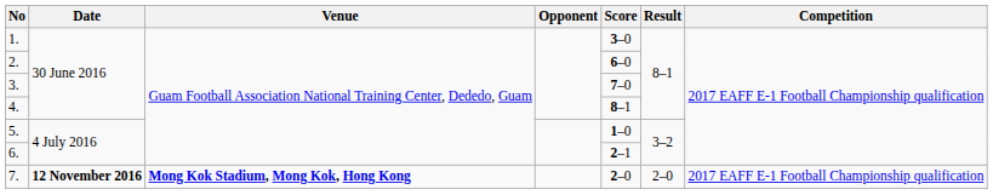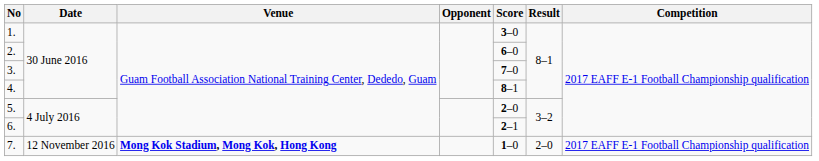 <table class="wikitable" style="font-size:85%;">
 <tr>
 <th>No</th>
 <th>Date</th>
 <th>Venue</th>
 <th>Opponent</th>
 <th>Score</th>
 <th>Result</th>
 <th>Competition</th>
 </tr>
 <tr>
 <td>1.</td>
 <td rowspan="4">30 June 2016</td>
 <td rowspan="6"><a href='#'>Guam Football Association National Training Center</a>, <a href='#'>Dededo</a>,  <a href='#'>Guam</a></td>
 <td rowspan="4"></td>
 <td align=center><strong>3</strong>–0</td>
 <td rowspan="4" style="text-align:center">8–1</td>
 <td rowspan="6"><a href='#'>2017 EAFF E-1 Football Championship qualification</a></td>
 </tr>
 <tr>
 <td>2.</td>
 <td align=center><strong>6</strong>–0</td>
 </tr>
 <tr>
 <td>3.</td>
 <td align=center><strong>7</strong>–0</td>
 </tr>
 <tr>
 <td>4.</td>
 <td align=center><strong>8</strong>–1</td>
 </tr>
 <tr>
 <td>5.</td>
 <td rowspan="2">4 July 2016</td>
 <td rowspan="2"></td>
-<td align=center><strong>1</strong>–0</td>
+<td align=center><strong>2</strong>–0</td>
 <td rowspan="2" style="text-align:center">3–2</td>
 </tr>
 <tr>
 <td>6.</td>
 <td align=center><strong>2</strong>–1</td>
 </tr>
 <tr>
 <td>7.</td>
-<td><strong>12 November 2016</strong></td>
+<td>12 November 2016</td>
 <td><strong><a href='#'>Mong Kok Stadium</a>, <a href='#'>Mong Kok</a>, <a href='#'>Hong Kong</a></strong></td>
 <td></td>
-<td align=center><strong>2</strong>–0</td>
+<td align=center><strong>1</strong>–0</td>
 <td align=center>2–0</td>
 <td><a href='#'>2017 EAFF E-1 Football Championship qualification</a></td>
 </tr>
 </table>
